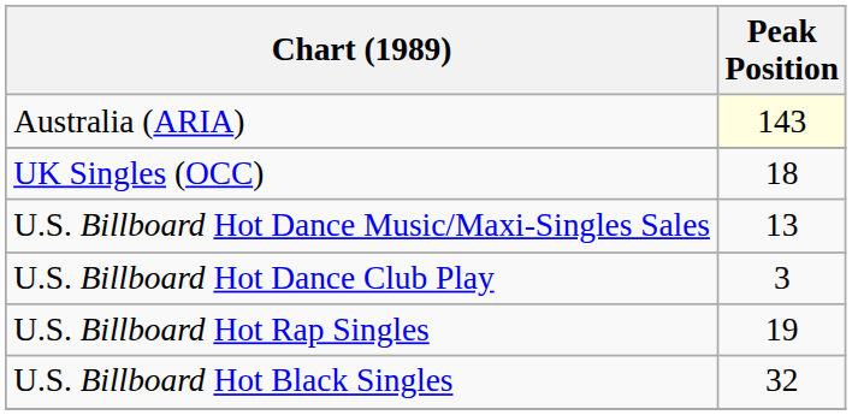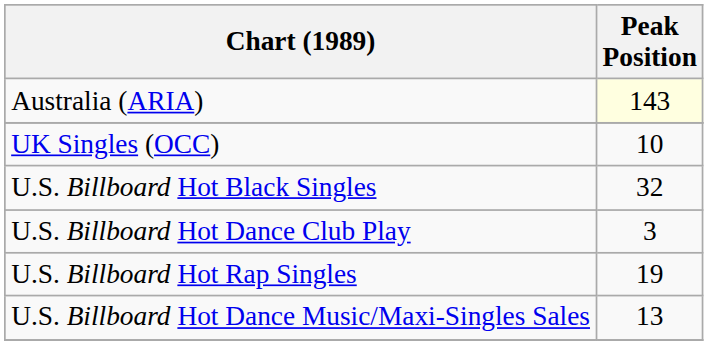 <table class="wikitable">
 <tr>
 <th>Chart (1989)</th>
 <th>Peak<br>Position</th>
 </tr>
 <tr>
 <td>Australia (<a href='#'>ARIA</a>)</td>
 <td align="center" style="background: lightyellow;">143</td>
 </tr>
 <tr>
 </tr>
 <tr>
 </tr>
 <tr>
 <td><a href='#'>UK Singles</a> (<a href='#'>OCC</a>)</td>
-<td align="center">18</td>
+<td align="center">10</td>
 </tr>
 <tr>
-<td>U.S. <em>Billboard</em> <a href='#'>Hot Dance Music/Maxi-Singles Sales</a></td>
-<td align="center">13</td>
+<td>U.S. <em>Billboard</em> <a href='#'>Hot Black Singles</a></td>
+<td align="center">32</td>
 </tr>
 <tr>
 <td>U.S. <em>Billboard</em> <a href='#'>Hot Dance Club Play</a></td>
 <td align="center">3</td>
 </tr>
 <tr>
 <td>U.S. <em>Billboard</em> <a href='#'>Hot Rap Singles</a></td>
 <td align="center">19</td>
 </tr>
 <tr>
-<td>U.S. <em>Billboard</em> <a href='#'>Hot Black Singles</a></td>
-<td align="center">32</td>
+<td>U.S. <em>Billboard</em> <a href='#'>Hot Dance Music/Maxi-Singles Sales</a></td>
+<td align="center">13</td>
 </tr>
 <tr>
 </tr>
 </table>
